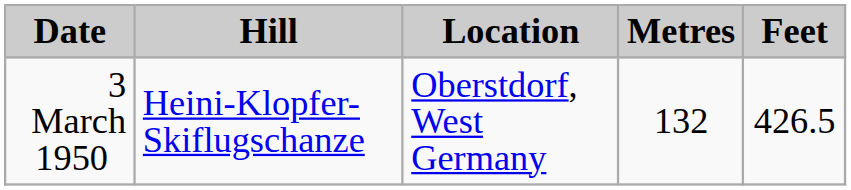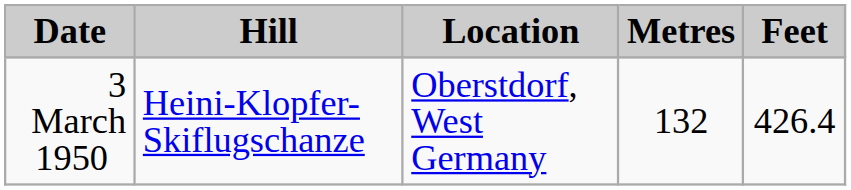 <table class="wikitable sortable" style="text-align:left; line-height:16px; width:42%;">
 <tr>
 <th style="background-color: #ccc;" width="88">Date</th>
 <th style="background-color: #ccc;" width="175">Hill</th>
 <th style="background-color: #ccc;" width="158">Location</th>
 <th style="background-color: #ccc;" width="45">Metres</th>
 <th style="background-color: #ccc;" width="45">Feet</th>
 </tr>
 <tr>
 <td align=right>3 March 1950  </td>
 <td><a href='#'>Heini-Klopfer-Skiflugschanze</a></td>
 <td><a href='#'>Oberstdorf</a>, <a href='#'>West Germany</a></td>
 <td align=center>132</td>
-<td align=center>426.5</td>
+<td align=center>426.4</td>
 </tr>
 </table>
